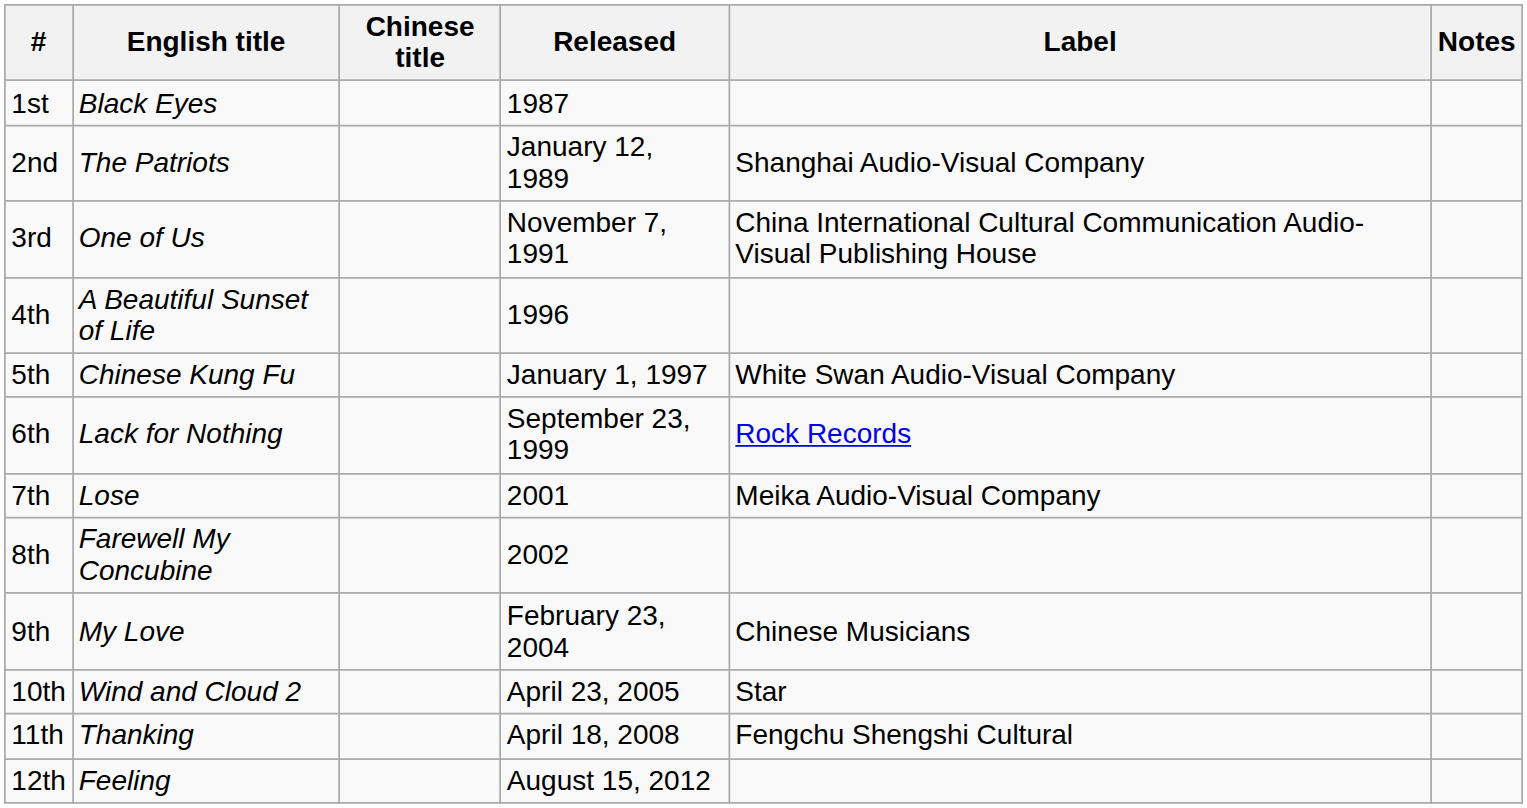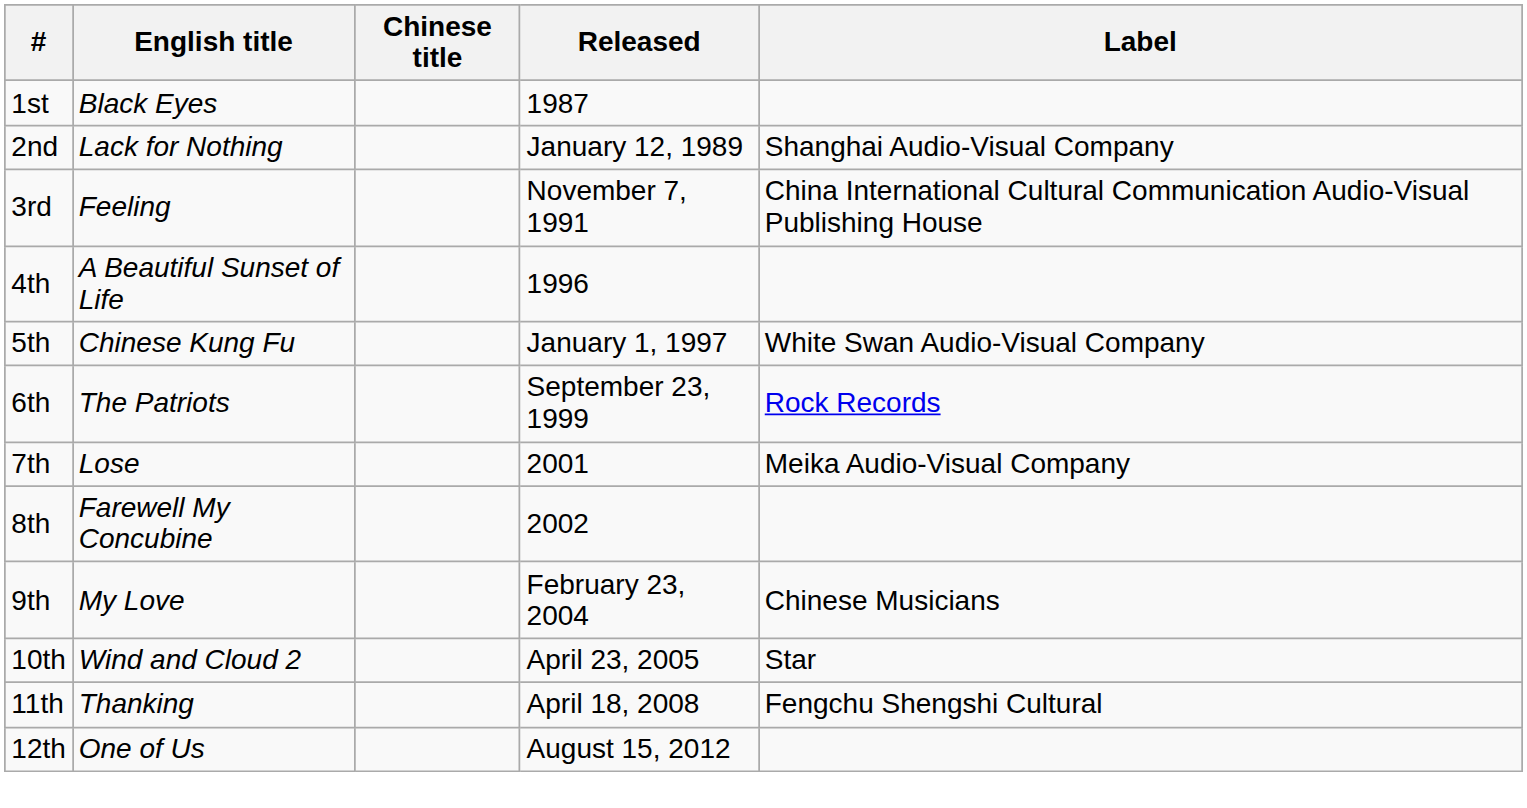 <table class="wikitable">
 <tr>
 <th>#</th>
 <th>English title</th>
 <th>Chinese title</th>
 <th>Released</th>
 <th>Label</th>
-<th>Notes</th>
 </tr>
 <tr>
 <td>1st</td>
 <td><em>Black Eyes</em></td>
 <td></td>
 <td>1987</td>
 <td></td>
-<td></td>
 </tr>
 <tr>
 <td>2nd</td>
-<td><em>The Patriots</em></td>
+<td><em>Lack for Nothing</em></td>
 <td></td>
 <td>January 12, 1989</td>
 <td>Shanghai Audio-Visual Company</td>
-<td></td>
 </tr>
 <tr>
 <td>3rd</td>
-<td><em>One of Us</em></td>
+<td><em>Feeling</em></td>
 <td></td>
 <td>November 7, 1991</td>
 <td>China International Cultural Communication Audio-Visual Publishing House</td>
-<td></td>
 </tr>
 <tr>
 <td>4th</td>
 <td><em>A Beautiful Sunset of Life</em></td>
 <td></td>
 <td>1996</td>
-<td></td>
 <td></td>
 </tr>
 <tr>
 <td>5th</td>
 <td><em>Chinese Kung Fu</em></td>
 <td></td>
 <td>January 1, 1997</td>
 <td>White Swan Audio-Visual Company</td>
-<td></td>
 </tr>
 <tr>
 <td>6th</td>
-<td><em>Lack for Nothing</em></td>
+<td><em>The Patriots</em></td>
 <td></td>
 <td>September 23, 1999</td>
 <td><a href='#'>Rock Records</a></td>
-<td></td>
 </tr>
 <tr>
 <td>7th</td>
 <td><em>Lose</em></td>
 <td></td>
 <td>2001</td>
 <td>Meika Audio-Visual Company</td>
-<td></td>
 </tr>
 <tr>
 <td>8th</td>
 <td><em>Farewell My Concubine</em></td>
 <td></td>
 <td>2002</td>
-<td></td>
 <td></td>
 </tr>
 <tr>
 <td>9th</td>
 <td><em>My Love</em></td>
 <td></td>
 <td>February 23, 2004</td>
 <td>Chinese Musicians</td>
-<td></td>
 </tr>
 <tr>
 <td>10th</td>
 <td><em>Wind and Cloud 2</em></td>
 <td></td>
 <td>April 23, 2005</td>
 <td>Star</td>
-<td></td>
 </tr>
 <tr>
 <td>11th</td>
 <td><em>Thanking</em></td>
 <td></td>
 <td>April 18, 2008</td>
 <td>Fengchu Shengshi Cultural</td>
-<td></td>
 </tr>
 <tr>
 <td>12th</td>
-<td><em>Feeling</em></td>
+<td><em>One of Us</em></td>
 <td></td>
 <td>August 15, 2012</td>
 <td></td>
-<td></td>
 </tr>
 </table>
